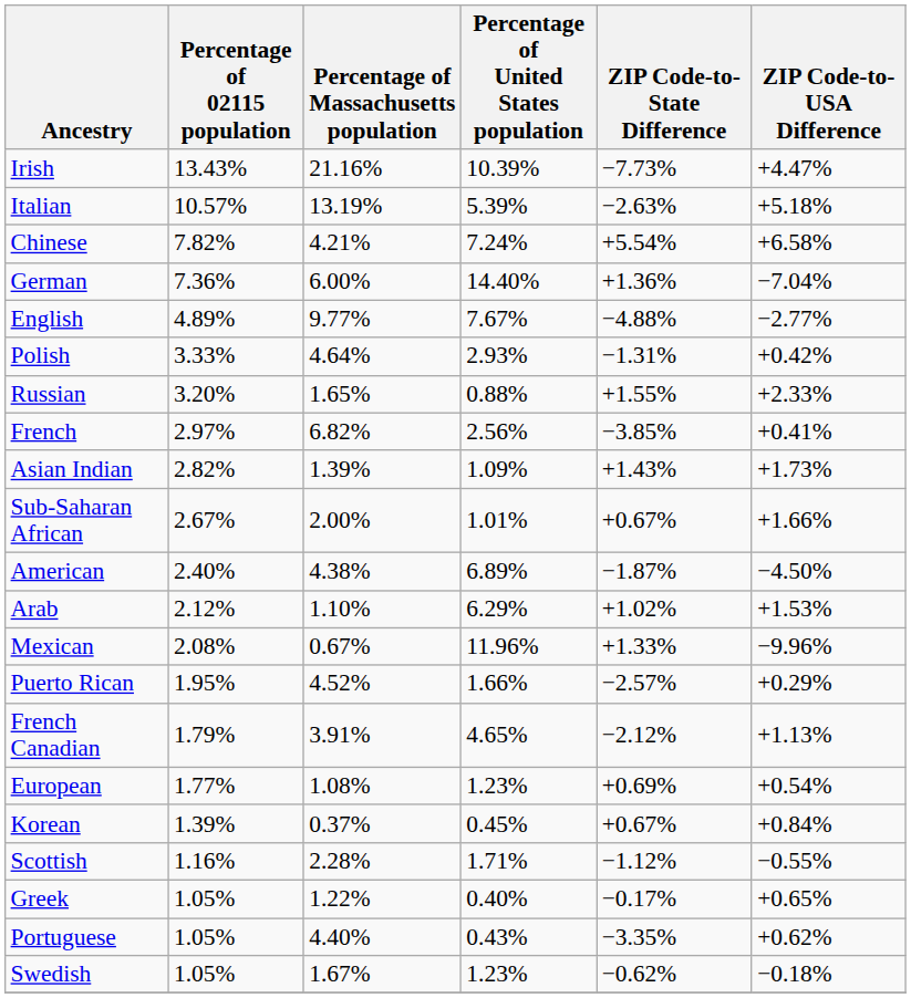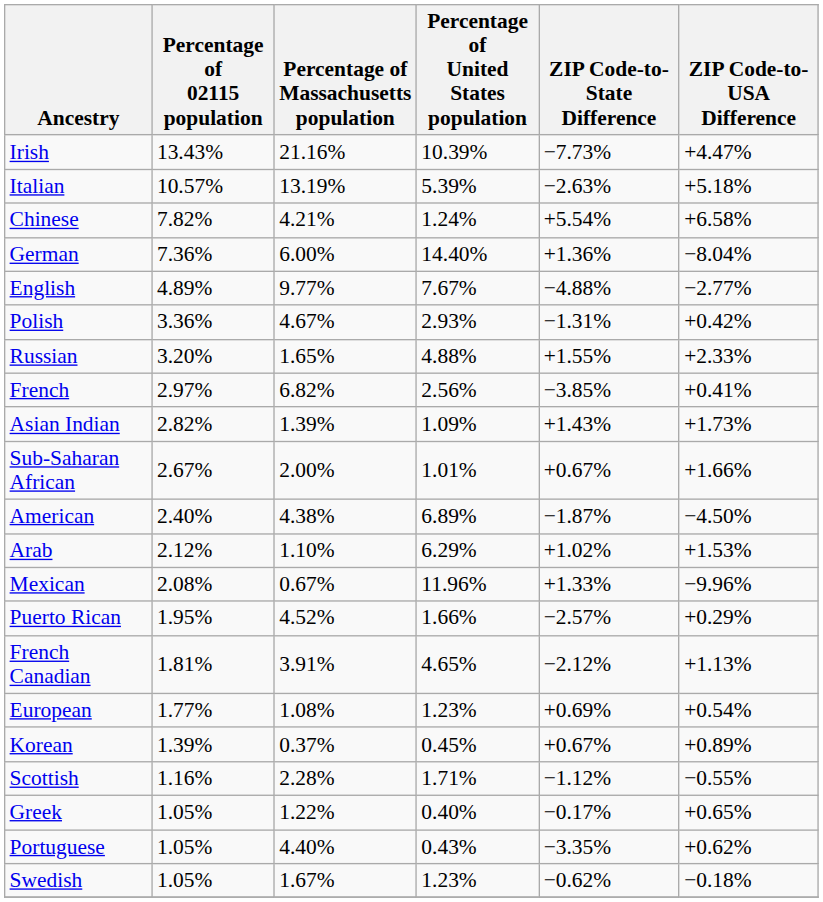 <table class="wikitable sortable">
 <tr valign=bottom>
 <th>Ancestry</th>
 <th>Percentage of<br>02115<br>population</th>
 <th>Percentage of<br>Massachusetts<br>population</th>
 <th>Percentage of<br>United States<br>population</th>
 <th>ZIP Code-to-State<br>Difference</th>
 <th>ZIP Code-to-USA<br>Difference</th>
 </tr>
 <tr>
 <td><a href='#'>Irish</a></td>
 <td>13.43%</td>
 <td>21.16%</td>
 <td>10.39%</td>
 <td>−7.73%</td>
 <td>+4.47%</td>
 </tr>
 <tr>
 <td><a href='#'>Italian</a></td>
 <td>10.57%</td>
 <td>13.19%</td>
 <td>5.39%</td>
 <td>−2.63%</td>
 <td>+5.18%</td>
 </tr>
 <tr>
 <td><a href='#'>Chinese</a></td>
 <td>7.82%</td>
 <td>4.21%</td>
-<td>7.24%</td>
+<td>1.24%</td>
 <td>+5.54%</td>
 <td>+6.58%</td>
 </tr>
 <tr>
 <td><a href='#'>German</a></td>
 <td>7.36%</td>
 <td>6.00%</td>
 <td>14.40%</td>
 <td>+1.36%</td>
-<td>−7.04%</td>
+<td>−8.04%</td>
 </tr>
 <tr>
 <td><a href='#'>English</a></td>
 <td>4.89%</td>
 <td>9.77%</td>
 <td>7.67%</td>
 <td>−4.88%</td>
 <td>−2.77%</td>
 </tr>
 <tr>
 <td><a href='#'>Polish</a></td>
-<td>3.33%</td>
-<td>4.64%</td>
+<td>3.36%</td>
+<td>4.67%</td>
 <td>2.93%</td>
 <td>−1.31%</td>
 <td>+0.42%</td>
 </tr>
 <tr>
 <td><a href='#'>Russian</a></td>
 <td>3.20%</td>
 <td>1.65%</td>
-<td>0.88%</td>
+<td>4.88%</td>
 <td>+1.55%</td>
 <td>+2.33%</td>
 </tr>
 <tr>
 <td><a href='#'>French</a></td>
 <td>2.97%</td>
 <td>6.82%</td>
 <td>2.56%</td>
 <td>−3.85%</td>
 <td>+0.41%</td>
 </tr>
 <tr>
 <td><a href='#'>Asian Indian</a></td>
 <td>2.82%</td>
 <td>1.39%</td>
 <td>1.09%</td>
 <td>+1.43%</td>
 <td>+1.73%</td>
 </tr>
 <tr>
 <td><a href='#'>Sub-Saharan African</a></td>
 <td>2.67%</td>
 <td>2.00%</td>
 <td>1.01%</td>
 <td>+0.67%</td>
 <td>+1.66%</td>
 </tr>
 <tr>
 <td><a href='#'>American</a></td>
 <td>2.40%</td>
 <td>4.38%</td>
 <td>6.89%</td>
 <td>−1.87%</td>
 <td>−4.50%</td>
 </tr>
 <tr>
 <td><a href='#'>Arab</a></td>
 <td>2.12%</td>
 <td>1.10%</td>
 <td>6.29%</td>
 <td>+1.02%</td>
 <td>+1.53%</td>
 </tr>
 <tr>
 <td><a href='#'>Mexican</a></td>
 <td>2.08%</td>
 <td>0.67%</td>
 <td>11.96%</td>
 <td>+1.33%</td>
 <td>−9.96%</td>
 </tr>
 <tr>
 <td><a href='#'>Puerto Rican</a></td>
 <td>1.95%</td>
 <td>4.52%</td>
 <td>1.66%</td>
 <td>−2.57%</td>
 <td>+0.29%</td>
 </tr>
 <tr>
 <td><a href='#'>French Canadian</a></td>
-<td>1.79%</td>
+<td>1.81%</td>
 <td>3.91%</td>
 <td>4.65%</td>
 <td>−2.12%</td>
 <td>+1.13%</td>
 </tr>
 <tr>
 <td><a href='#'>European</a></td>
 <td>1.77%</td>
 <td>1.08%</td>
 <td>1.23%</td>
 <td>+0.69%</td>
 <td>+0.54%</td>
 </tr>
 <tr>
 <td><a href='#'>Korean</a></td>
 <td>1.39%</td>
 <td>0.37%</td>
 <td>0.45%</td>
 <td>+0.67%</td>
-<td>+0.84%</td>
+<td>+0.89%</td>
 </tr>
 <tr>
 <td><a href='#'>Scottish</a></td>
 <td>1.16%</td>
 <td>2.28%</td>
 <td>1.71%</td>
 <td>−1.12%</td>
 <td>−0.55%</td>
 </tr>
 <tr>
 <td><a href='#'>Greek</a></td>
 <td>1.05%</td>
 <td>1.22%</td>
 <td>0.40%</td>
 <td>−0.17%</td>
 <td>+0.65%</td>
 </tr>
 <tr>
 <td><a href='#'>Portuguese</a></td>
 <td>1.05%</td>
 <td>4.40%</td>
 <td>0.43%</td>
 <td>−3.35%</td>
 <td>+0.62%</td>
 </tr>
 <tr>
 <td><a href='#'>Swedish</a></td>
 <td>1.05%</td>
 <td>1.67%</td>
 <td>1.23%</td>
 <td>−0.62%</td>
 <td>−0.18%</td>
 </tr>
 <tr>
 </tr>
 </table>
